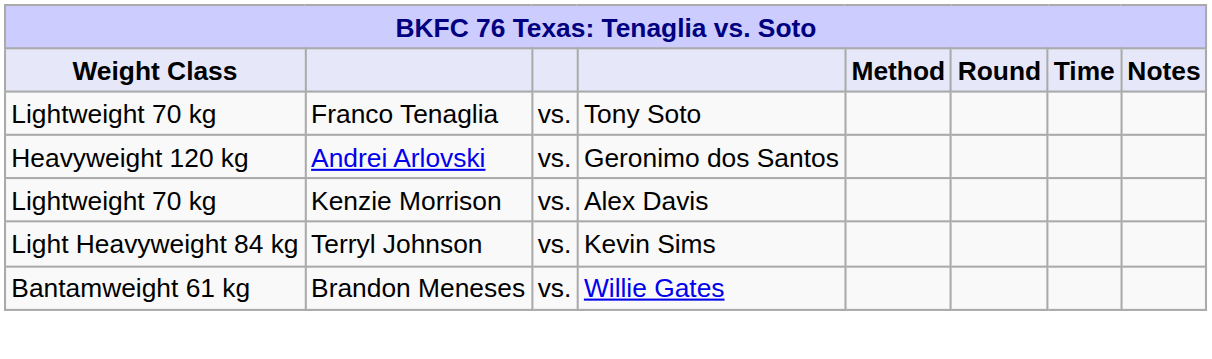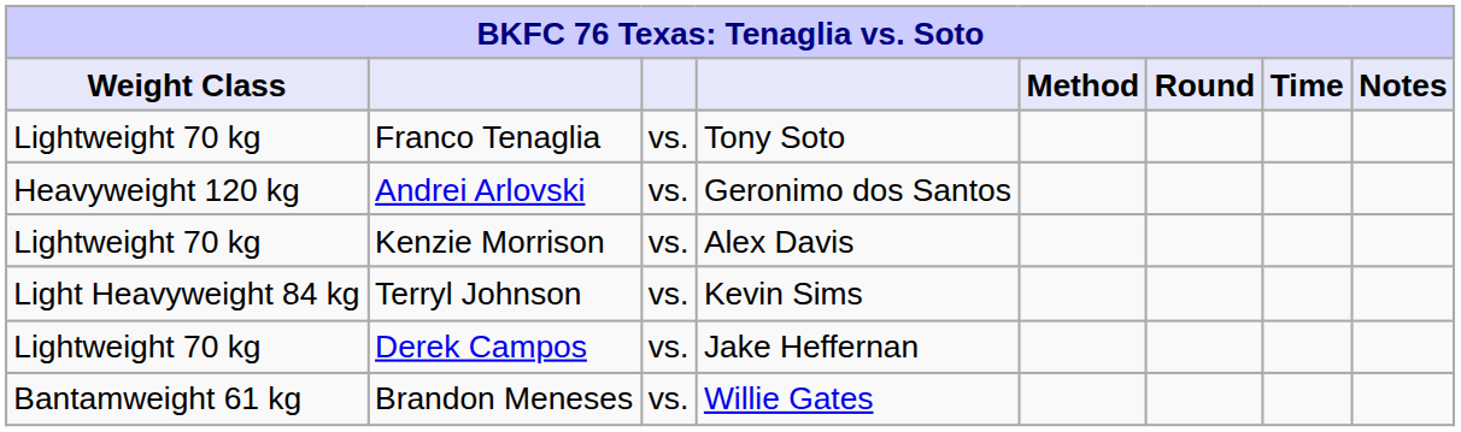 <table class="wikitable" style="font-size: 80%;">
 <tr>
 <th colspan="8" style="background-color: #ccf; color: #000080; text-align: center;"><strong>BKFC 76 Texas: Tenaglia vs. Soto</strong></th>
 </tr>
 <tr>
 <th colspan="1" style="background-color: #E6E8FA; color: #000000; text-align: center;">Weight Class</th>
 <th colspan="1" style="background-color: #E6E8FA; color: #000000; text-align: center;"></th>
 <th colspan="1" style="background-color: #E6E8FA; color: #000000; text-align: center;"></th>
 <th colspan="1" style="background-color: #E6E8FA; color: #000000; text-align: center;"></th>
 <th colspan="1" style="background-color: #E6E8FA; color: #000000; text-align: center;">Method</th>
 <th colspan="1" style="background-color: #E6E8FA; color: #000000; text-align: center;">Round</th>
 <th colspan="1" style="background-color: #E6E8FA; color: #000000; text-align: center;">Time</th>
 <th colspan="1" style="background-color: #E6E8FA; color: #000000; text-align: center;">Notes</th>
 </tr>
 <tr>
 <td>Lightweight 70 kg</td>
 <td> Franco Tenaglia</td>
 <td align=center>vs.</td>
 <td> Tony Soto</td>
 <td></td>
 <td align=center></td>
 <td align=center></td>
 <td></td>
 </tr>
 <tr>
 <td>Heavyweight 120 kg</td>
 <td> <a href='#'>Andrei Arlovski</a></td>
 <td align="center">vs.</td>
 <td> Geronimo dos Santos</td>
 <td></td>
 <td align="center"></td>
 <td align="center"></td>
 <td></td>
 </tr>
 <tr>
 <td>Lightweight 70 kg</td>
 <td> Kenzie Morrison</td>
 <td align="center">vs.</td>
 <td> Alex Davis</td>
 <td></td>
 <td align="center"></td>
 <td align="center"></td>
 <td></td>
 </tr>
 <tr>
 <td>Light Heavyweight 84 kg</td>
 <td> Terryl Johnson</td>
 <td align="center">vs.</td>
 <td> Kevin Sims</td>
 <td></td>
 <td align="center"></td>
 <td align="center"></td>
 <td></td>
 </tr>
 <tr>
+<td>Lightweight 70 kg</td>
+<td> <a href='#'>Derek Campos</a></td>
+<td align="center">vs.</td>
+<td> Jake Heffernan</td>
+<td></td>
+<td align="center"></td>
+<td align="center"></td>
+<td></td>
+</tr>
+<tr>
 <td>Bantamweight 61 kg</td>
 <td> Brandon Meneses</td>
 <td align="center">vs.</td>
 <td> <a href='#'>Willie Gates</a></td>
 <td></td>
 <td align="center"></td>
 <td align="center"></td>
 <td></td>
 </tr>
 </table>
